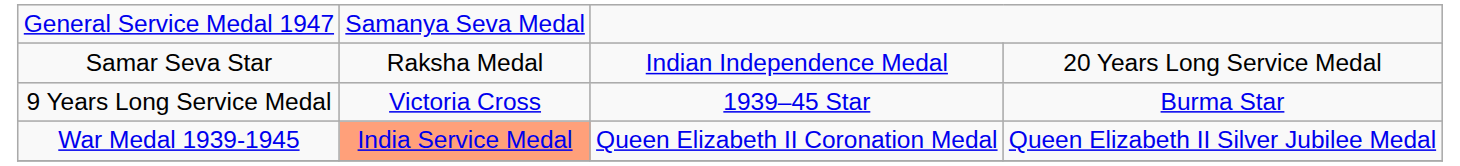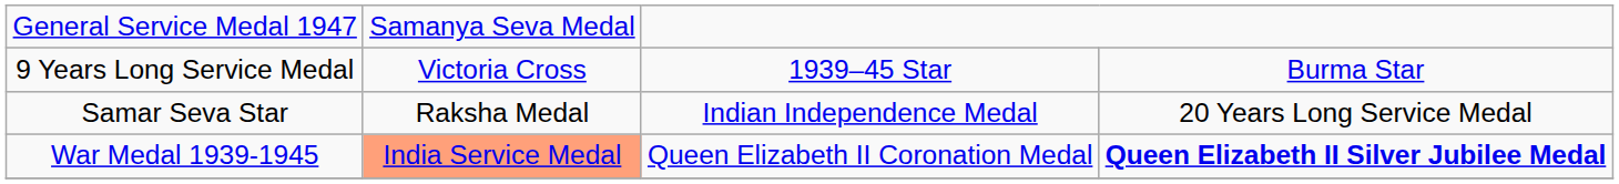 <table class="wikitable" style="margin:1em auto; text-align:center;">
 <tr>
 <td><a href='#'>General Service Medal 1947</a></td>
 <td><a href='#'>Samanya Seva Medal</a></td>
+</tr>
+<tr>
+<td>9 Years Long Service Medal</td>
+<td><a href='#'>Victoria Cross</a></td>
+<td><a href='#'>1939–45 Star</a></td>
+<td><a href='#'>Burma Star</a></td>
 </tr>
 <tr>
 <td>Samar Seva Star</td>
 <td>Raksha Medal</td>
 <td><a href='#'>Indian Independence Medal</a></td>
 <td>20 Years Long Service Medal</td>
 </tr>
 <tr>
-<td>9 Years Long Service Medal</td>
-<td><a href='#'>Victoria Cross</a></td>
-<td><a href='#'>1939–45 Star</a></td>
-<td><a href='#'>Burma Star</a></td>
-</tr>
-<tr>
 <td><a href='#'>War Medal 1939-1945</a></td>
 <td style="background: lightsalmon;"><a href='#'>India Service Medal</a></td>
 <td><a href='#'>Queen Elizabeth II Coronation Medal</a></td>
-<td><a href='#'>Queen Elizabeth II Silver Jubilee Medal</a></td>
+<td><strong><a href='#'>Queen Elizabeth II Silver Jubilee Medal</a></strong></td>
 </tr>
 <tr>
 </tr>
 </table>
